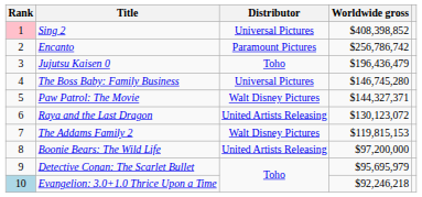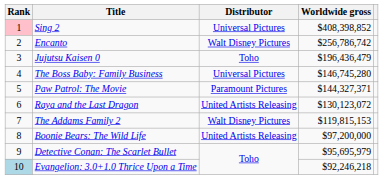 <table class="wikitable sortable plainrowheaders" style=" margin:auto;">
 <tr>
 <th scope="col">Rank</th>
 <th scope="col">Title</th>
 <th scope="col">Distributor</th>
 <th scope="col">Worldwide gross</th>
 <th scope="col" class="unsortable"></th>
 </tr>
 <tr>
 <td style="background: pink; text-align:center;">1</td>
 <td scope="row"><em><a href='#'>Sing 2</a></em></td>
 <td style="text-align:center;"><a href='#'>Universal Pictures</a></td>
 <td align="right">$408,398,852</td>
 <td style="text-align:center"></td>
 </tr>
 <tr>
 <td style="text-align:center;">2</td>
 <td scope="row"><em><a href='#'>Encanto</a></em></td>
-<td style="text-align:center;"><a href='#'>Paramount Pictures</a></td>
+<td style="text-align:center;"><a href='#'>Walt Disney Pictures</a></td>
 <td align="right">$256,786,742</td>
 <td style="text-align:center"></td>
 </tr>
 <tr>
 <td style="text-align:center;">3</td>
 <td scope="row"><em><a href='#'>Jujutsu Kaisen 0</a></em></td>
 <td style="text-align:center;"><a href='#'>Toho</a></td>
 <td align="right">$196,436,479</td>
 <td style="text-align:center"></td>
 </tr>
 <tr>
 <td style="text-align:center;">4</td>
 <td scope="row"><em><a href='#'>The Boss Baby: Family Business</a></em></td>
 <td style="text-align:center;"><a href='#'>Universal Pictures</a></td>
 <td align="right">$146,745,280</td>
 <td style="text-align:center"></td>
 </tr>
 <tr>
 <td style="text-align:center;">5</td>
 <td scope="row"><em><a href='#'>Paw Patrol: The Movie</a></em></td>
-<td style="text-align:center;"><a href='#'>Walt Disney Pictures</a></td>
+<td style="text-align:center;"><a href='#'>Paramount Pictures</a></td>
 <td align="right">$144,327,371</td>
 <td style="text-align:center"></td>
 </tr>
 <tr>
 <td style="text-align:center;">6</td>
 <td scope="row"><em><a href='#'>Raya and the Last Dragon</a></em></td>
 <td style="text-align:center;"><a href='#'>United Artists Releasing</a></td>
 <td align="right">$130,123,072</td>
 <td style="text-align:center"></td>
 </tr>
 <tr>
 <td style="text-align:center;">7</td>
 <td scope="row"><em><a href='#'>The Addams Family 2</a></em></td>
 <td style="text-align:center;"><a href='#'>Walt Disney Pictures</a></td>
 <td align="right">$119,815,153</td>
 <td style="text-align:center"></td>
 </tr>
 <tr>
 <td style="text-align:center;">8</td>
 <td scope="row"><em><a href='#'>Boonie Bears: The Wild Life</a></em></td>
 <td style="text-align:center;"><a href='#'>United Artists Releasing</a></td>
 <td align="right">$97,200,000</td>
 <td style="text-align:center"></td>
 </tr>
 <tr>
 <td style="text-align:center;">9</td>
 <td scope="row"><em><a href='#'>Detective Conan: The Scarlet Bullet</a></em></td>
 <td style="text-align:center;" rowspan="2"><a href='#'>Toho</a></td>
 <td align="right">$95,695,979</td>
 <td style="text-align:center"></td>
 </tr>
 <tr>
 <td style="background: lightblue; text-align:center;">10</td>
 <td scope="row"><em><a href='#'>Evangelion: 3.0+1.0 Thrice Upon a Time</a></em></td>
 <td align="right">$92,246,218</td>
 <td style="text-align:center"></td>
 </tr>
 </table>
